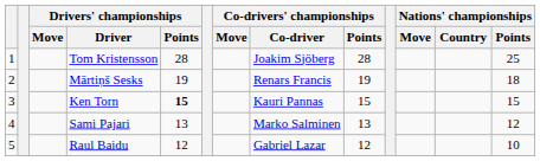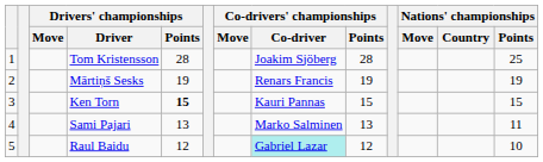 <table class="wikitable" style="font-size:85%;">
 <tr>
 <th rowspan="2"></th>
 <th rowspan="7" style="width:5px;"></th>
 <th colspan="3">Drivers' championships</th>
 <th rowspan="7" style="width:5px;"></th>
 <th colspan="3">Co-drivers' championships</th>
 <th rowspan="7" style="width:5px;"></th>
 <th colspan="3">Nations' championships</th>
 </tr>
 <tr>
 <th>Move</th>
 <th>Driver</th>
 <th>Points</th>
 <th>Move</th>
 <th>Co-driver</th>
 <th>Points</th>
 <th>Move</th>
 <th>Country</th>
 <th>Points</th>
 </tr>
 <tr>
 <td align="center">1</td>
 <td></td>
 <td nowrap><a href='#'>Tom Kristensson</a></td>
 <td align="center">28</td>
 <td></td>
 <td nowrap><a href='#'>Joakim Sjöberg</a></td>
 <td align="center">28</td>
 <td></td>
 <td></td>
 <td align="center">25</td>
 </tr>
 <tr>
 <td align="center">2</td>
 <td></td>
 <td><a href='#'>Mārtiņš Sesks</a></td>
 <td align="center">19</td>
 <td></td>
 <td><a href='#'>Renars Francis</a></td>
 <td align="center">19</td>
 <td></td>
 <td></td>
-<td align="center">18</td>
+<td align="center">19</td>
 </tr>
 <tr>
 <td align="center">3</td>
 <td></td>
 <td><a href='#'>Ken Torn</a></td>
 <td align="center"><strong>15</strong></td>
 <td></td>
 <td><a href='#'>Kauri Pannas</a></td>
 <td align="center">15</td>
 <td></td>
 <td></td>
 <td align="center">15</td>
 </tr>
 <tr>
 <td align="center">4</td>
 <td></td>
 <td><a href='#'>Sami Pajari</a></td>
 <td align="center">13</td>
 <td></td>
 <td nowrap><a href='#'>Marko Salminen</a></td>
 <td align="center">13</td>
 <td></td>
 <td></td>
-<td align="center">12</td>
+<td align="center">11</td>
 </tr>
 <tr>
 <td align="center">5</td>
 <td></td>
 <td><a href='#'>Raul Baidu</a></td>
 <td align="center">12</td>
 <td></td>
-<td><a href='#'>Gabriel Lazar</a></td>
+<td style="background: paleturquoise;"><a href='#'>Gabriel Lazar</a></td>
 <td align="center">12</td>
 <td></td>
 <td nowrap></td>
 <td align="center">10</td>
 </tr>
 </table>
